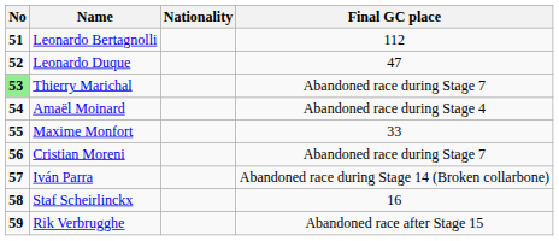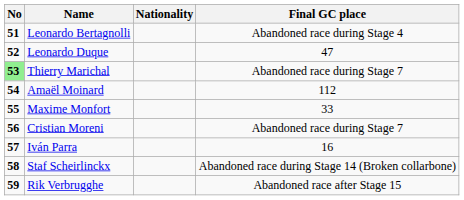 <table class="wikitable">
 <tr>
 <th>No</th>
 <th>Name</th>
 <th>Nationality</th>
 <th>Final GC place</th>
 </tr>
 <tr --->
 <td><strong>51</strong></td>
 <td><a href='#'>Leonardo Bertagnolli</a></td>
 <td></td>
-<td align="center">112</td>
+<td align="center">Abandoned race during Stage 4</td>
 </tr>
 <tr --->
 <td><strong>52</strong></td>
 <td><a href='#'>Leonardo Duque</a></td>
 <td></td>
 <td align="center">47</td>
 </tr>
 <tr --->
 <td style="background: lightgreen;"><strong>53</strong></td>
 <td><a href='#'>Thierry Marichal</a></td>
 <td></td>
 <td align="center">Abandoned race during Stage 7</td>
 </tr>
 <tr --->
 <td><strong>54</strong></td>
 <td><a href='#'>Amaël Moinard</a></td>
 <td></td>
-<td align="center">Abandoned race during Stage 4</td>
+<td align="center">112</td>
 </tr>
 <tr --->
 <td><strong>55</strong></td>
 <td><a href='#'>Maxime Monfort</a></td>
 <td></td>
 <td align="center">33</td>
 </tr>
 <tr --->
 <td><strong>56</strong></td>
 <td><a href='#'>Cristian Moreni</a></td>
 <td></td>
 <td align="center">Abandoned race during Stage 7</td>
 </tr>
 <tr --->
 <td><strong>57</strong></td>
 <td><a href='#'>Iván Parra</a></td>
 <td></td>
-<td align="center">Abandoned race during Stage 14 (Broken collarbone)</td>
+<td align="center">16</td>
 </tr>
 <tr --->
 <td><strong>58</strong></td>
 <td><a href='#'>Staf Scheirlinckx</a></td>
 <td></td>
-<td align="center">16</td>
+<td align="center">Abandoned race during Stage 14 (Broken collarbone)</td>
 </tr>
 <tr --->
 <td><strong>59</strong></td>
 <td><a href='#'>Rik Verbrugghe</a></td>
 <td></td>
 <td align="center">Abandoned race after Stage 15</td>
 </tr>
 </table>
